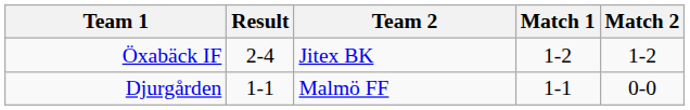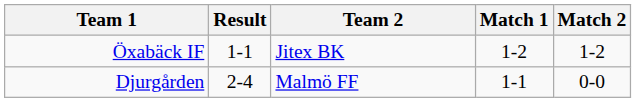 <table class="wikitable">
 <tr>
 <th width="160">Team 1</th>
 <th>Result</th>
 <th width="160">Team 2</th>
 <th>Match 1</th>
 <th>Match 2</th>
 </tr>
 <tr>
 <td style="text-align:right;"><a href='#'>Öxabäck IF</a></td>
-<td style="text-align:center;">2-4</td>
+<td style="text-align:center;">1-1</td>
 <td style="text-align:left;"><a href='#'>Jitex BK</a></td>
 <td style="text-align:center;">1-2</td>
 <td style="text-align:center;">1-2</td>
 </tr>
 <tr>
 <td style="text-align:right;"><a href='#'>Djurgården</a></td>
-<td style="text-align:center;">1-1</td>
+<td style="text-align:center;">2-4</td>
 <td style="text-align:left;"><a href='#'>Malmö FF</a></td>
 <td style="text-align:center;">1-1</td>
 <td style="text-align:center;">0-0</td>
 </tr>
 </table>
